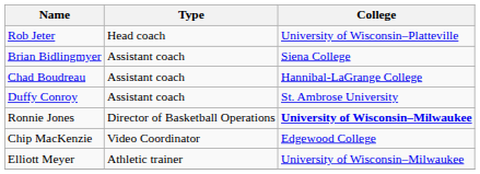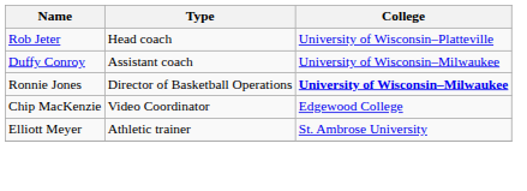 <table class="wikitable" style="font-size: 90%;">
 <tr>
 <th>Name</th>
 <th>Type</th>
 <th>College</th>
 </tr>
 <tr>
 <td><a href='#'>Rob Jeter</a></td>
 <td>Head coach</td>
 <td><a href='#'>University of Wisconsin–Platteville</a></td>
 </tr>
 <tr>
-<td><a href='#'>Brian Bidlingmyer</a></td>
-<td>Assistant coach</td>
-<td><a href='#'>Siena College</a></td>
-</tr>
-<tr>
-<td><a href='#'>Chad Boudreau</a></td>
-<td>Assistant coach</td>
-<td><a href='#'>Hannibal-LaGrange College</a></td>
-</tr>
-<tr>
 <td><a href='#'>Duffy Conroy</a></td>
 <td>Assistant coach</td>
-<td><a href='#'>St. Ambrose University</a></td>
+<td><a href='#'>University of Wisconsin–Milwaukee</a></td>
 </tr>
 <tr>
 <td>Ronnie Jones</td>
 <td>Director of Basketball Operations</td>
 <td><strong><a href='#'>University of Wisconsin–Milwaukee</a></strong></td>
 </tr>
 <tr>
 <td>Chip MacKenzie</td>
 <td>Video Coordinator</td>
 <td><a href='#'>Edgewood College</a></td>
 </tr>
 <tr>
 <td>Elliott Meyer</td>
 <td>Athletic trainer</td>
-<td><a href='#'>University of Wisconsin–Milwaukee</a></td>
+<td><a href='#'>St. Ambrose University</a></td>
 </tr>
 <tr>
 </tr>
 </table>
